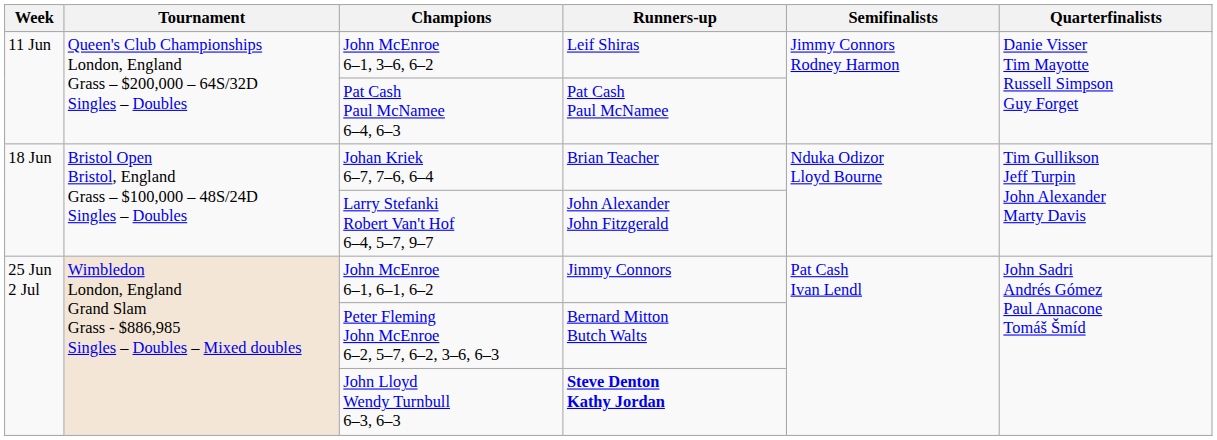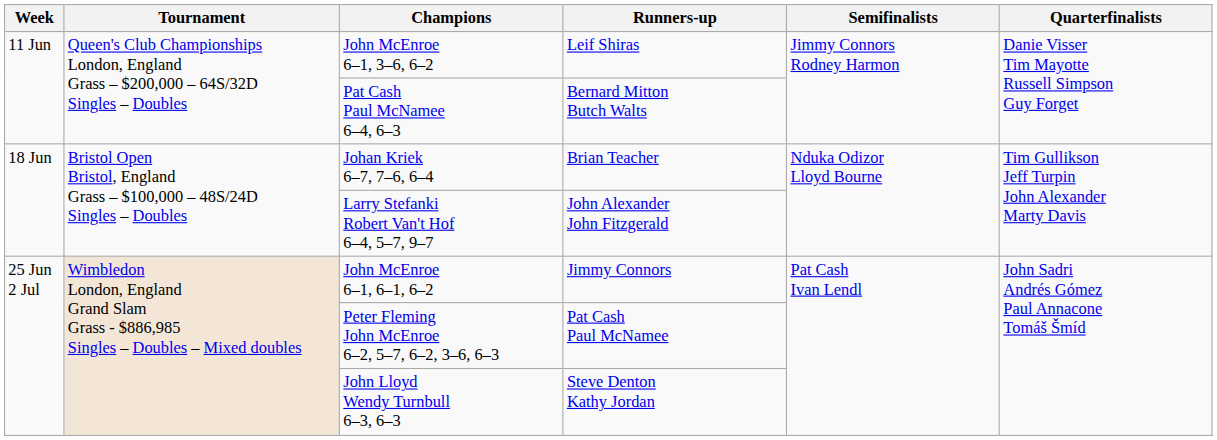 <table class=wikitable style=font-size:95%>
 <tr>
 <th style="width:48px;">Week</th>
 <th style="width:248px;">Tournament</th>
 <th style="width:200px;">Champions</th>
 <th style="width:200px;">Runners-up</th>
 <th style="width:190px;">Semifinalists</th>
 <th style="width:190px;">Quarterfinalists</th>
 </tr>
 <tr valign=top>
 <td rowspan=2>11 Jun</td>
 <td rowspan=2><a href='#'>Queen's Club Championships</a><br>  London, England <br> Grass – $200,000 – 64S/32D <br> <a href='#'>Singles</a> – <a href='#'>Doubles</a></td>
 <td> <a href='#'>John McEnroe</a> <br> 6–1, 3–6, 6–2</td>
 <td> <a href='#'>Leif Shiras</a></td>
 <td rowspan=2> <a href='#'>Jimmy Connors</a> <br>  <a href='#'>Rodney Harmon</a></td>
 <td rowspan=2> <a href='#'>Danie Visser</a> <br>  <a href='#'>Tim Mayotte</a> <br>  <a href='#'>Russell Simpson</a> <br>  <a href='#'>Guy Forget</a></td>
 </tr>
 <tr valign=top>
 <td> <a href='#'>Pat Cash</a> <br>  <a href='#'>Paul McNamee</a> <br> 6–4, 6–3</td>
-<td> <a href='#'>Pat Cash</a> <br>  <a href='#'>Paul McNamee</a></td>
+<td> <a href='#'>Bernard Mitton</a> <br>  <a href='#'>Butch Walts</a></td>
 </tr>
 <tr valign=top>
 <td rowspan=2>18 Jun</td>
 <td rowspan=2><a href='#'>Bristol Open</a> <br> <a href='#'>Bristol</a>, England <br>  Grass – $100,000 – 48S/24D <br> <a href='#'>Singles</a> – <a href='#'>Doubles</a></td>
 <td> <a href='#'>Johan Kriek</a> <br> 6–7, 7–6, 6–4</td>
 <td> <a href='#'>Brian Teacher</a></td>
 <td rowspan=2> <a href='#'>Nduka Odizor</a> <br>  <a href='#'>Lloyd Bourne</a></td>
 <td rowspan=2> <a href='#'>Tim Gullikson</a> <br>  <a href='#'>Jeff Turpin</a> <br>  <a href='#'>John Alexander</a> <br>  <a href='#'>Marty Davis</a></td>
 </tr>
 <tr valign=top>
 <td> <a href='#'>Larry Stefanki</a> <br>  <a href='#'>Robert Van't Hof</a> <br> 6–4, 5–7, 9–7</td>
 <td> <a href='#'>John Alexander</a> <br>  <a href='#'>John Fitzgerald</a></td>
 </tr>
 <tr valign=top>
 <td rowspan=3>25 Jun<br>2 Jul</td>
 <td style="background:#f3e6d7;" rowspan=3><a href='#'>Wimbledon</a><br> London, England <br> Grand Slam <br> Grass - $886,985 <br> <a href='#'>Singles</a> – <a href='#'>Doubles</a> – <a href='#'>Mixed doubles</a></td>
 <td> <a href='#'>John McEnroe</a> <br> 6–1, 6–1, 6–2</td>
 <td> <a href='#'>Jimmy Connors</a></td>
 <td rowspan=3> <a href='#'>Pat Cash</a> <br>  <a href='#'>Ivan Lendl</a></td>
 <td rowspan=3> <a href='#'>John Sadri</a> <br>  <a href='#'>Andrés Gómez</a> <br>  <a href='#'>Paul Annacone</a> <br>  <a href='#'>Tomáš Šmíd</a></td>
 </tr>
 <tr valign=top>
 <td> <a href='#'>Peter Fleming</a> <br>  <a href='#'>John McEnroe</a> <br> 6–2, 5–7, 6–2, 3–6, 6–3</td>
-<td> <a href='#'>Bernard Mitton</a> <br>  <a href='#'>Butch Walts</a></td>
+<td> <a href='#'>Pat Cash</a> <br>  <a href='#'>Paul McNamee</a></td>
 </tr>
 <tr valign=top>
 <td> <a href='#'>John Lloyd</a> <br>  <a href='#'>Wendy Turnbull</a> <br> 6–3, 6–3</td>
-<td><strong> <a href='#'>Steve Denton</a> <br>  <a href='#'>Kathy Jordan</a></strong></td>
+<td> <a href='#'>Steve Denton</a> <br>  <a href='#'>Kathy Jordan</a></td>
 </tr>
 </table>
